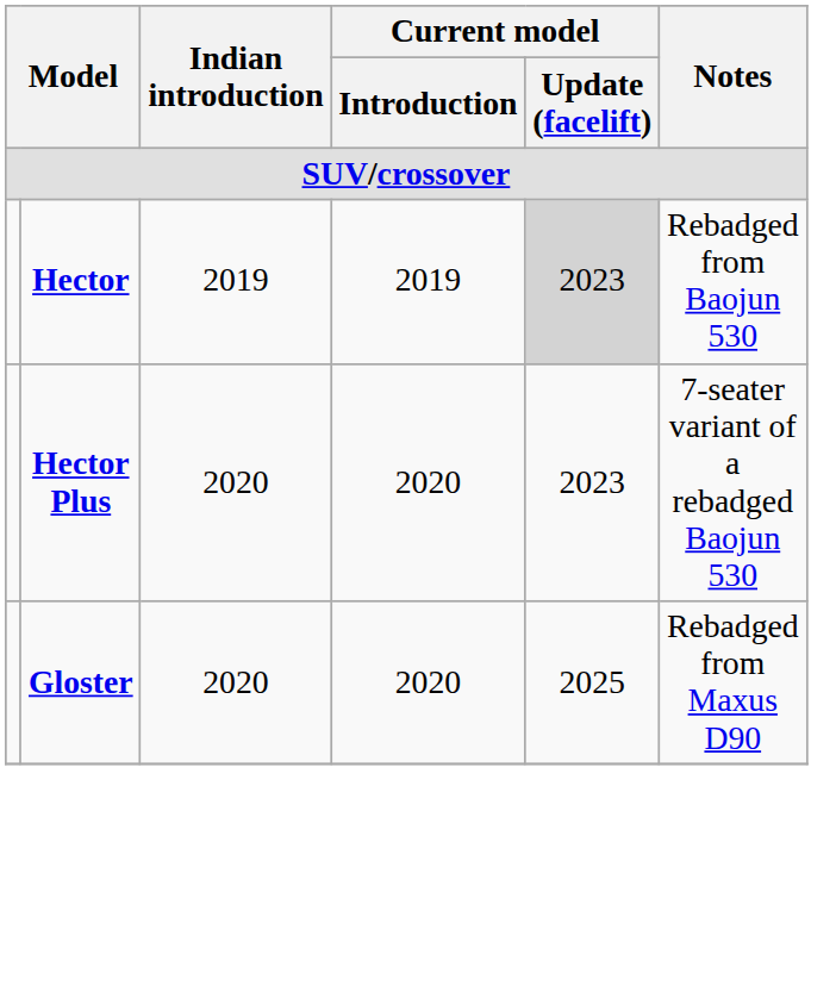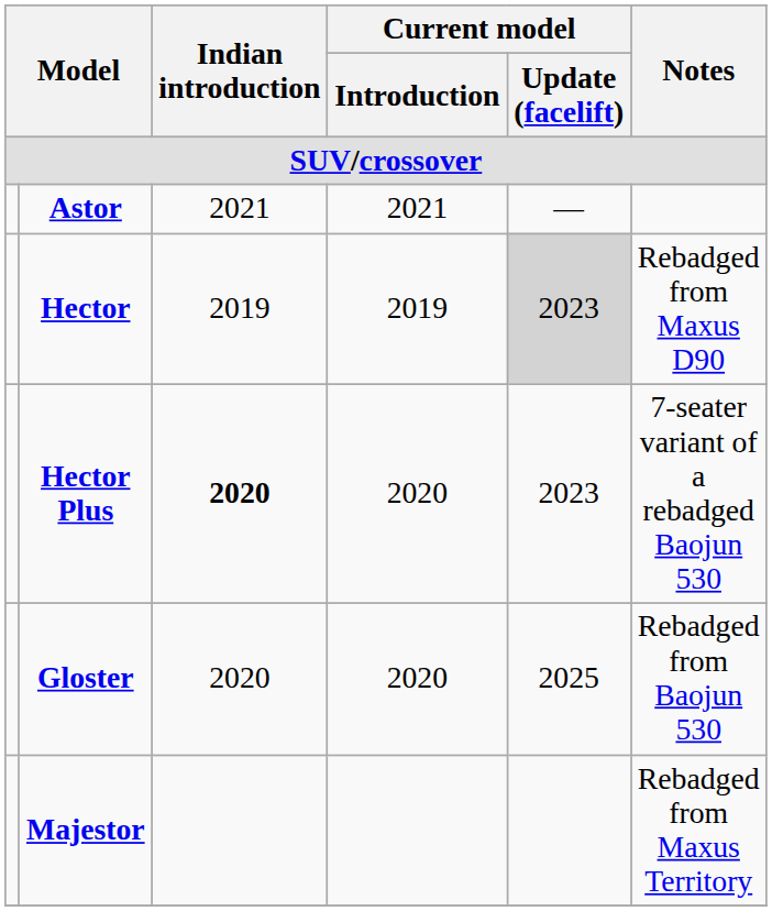 <table class="wikitable" style="text-align: center; width: 40%">
 <tr>
 <th colspan="2" rowspan="2" width="15%">Model</th>
 <th rowspan="2" width="15%">Indian introduction</th>
 <th colspan="2">Current model</th>
 <th rowspan="2">Notes</th>
 </tr>
 <tr>
 <th width="15%">Introduction</th>
 <th width="15%">Update (<a href='#'>facelift</a>)</th>
 </tr>
 <tr bgcolor="#e0e0e0">
 <td colspan="6"><strong><a href='#'>SUV</a>/<a href='#'>crossover</a></strong></td>
 </tr>
 <tr>
 <td></td>
+<td><strong><a href='#'>Astor</a></strong></td>
+<td>2021</td>
+<td>2021</td>
+<td>—</td>
+<td></td>
+</tr>
+<tr>
+<td></td>
 <td><strong><a href='#'>Hector</a></strong></td>
 <td>2019</td>
 <td>2019</td>
 <td style="background: lightgrey;">2023</td>
-<td>Rebadged from <a href='#'>Baojun 530</a></td>
+<td>Rebadged from <a href='#'>Maxus D90</a></td>
 </tr>
 <tr>
 <td></td>
 <td><strong><a href='#'>Hector Plus</a></strong></td>
-<td>2020</td>
+<td><strong>2020</strong></td>
 <td>2020</td>
 <td>2023</td>
 <td>7-seater variant of a rebadged <a href='#'>Baojun 530</a></td>
 </tr>
 <tr>
 <td></td>
 <td><strong><a href='#'>Gloster</a></strong></td>
 <td>2020</td>
 <td>2020</td>
 <td>2025</td>
-<td>Rebadged from <a href='#'>Maxus D90</a></td>
+<td>Rebadged from <a href='#'>Baojun 530</a></td>
+</tr>
+<tr>
+<td></td>
+<td><strong><a href='#'>Majestor</a></strong></td>
+<td></td>
+<td></td>
+<td></td>
+<td>Rebadged from <a href='#'>Maxus Territory</a></td>
 </tr>
 <tr>
 </tr>
 </table>
